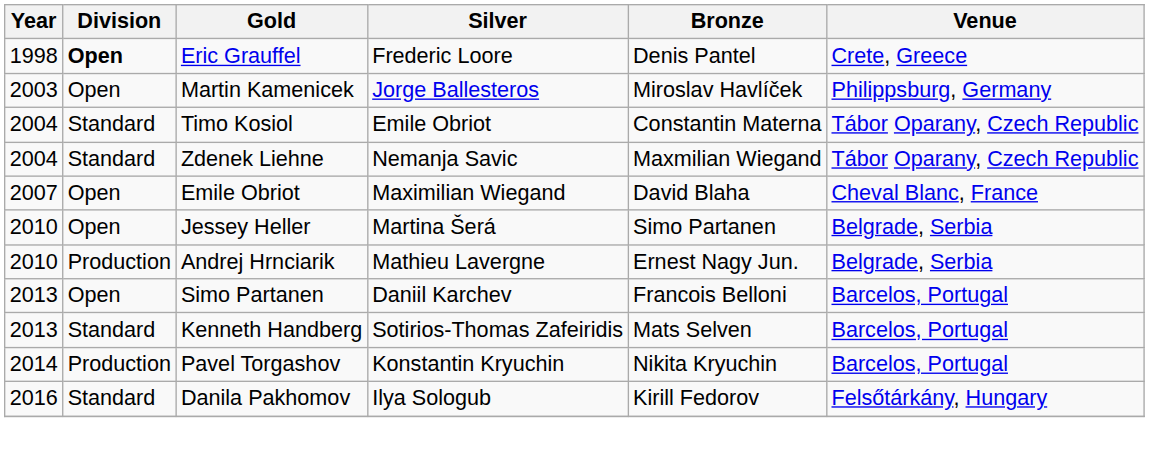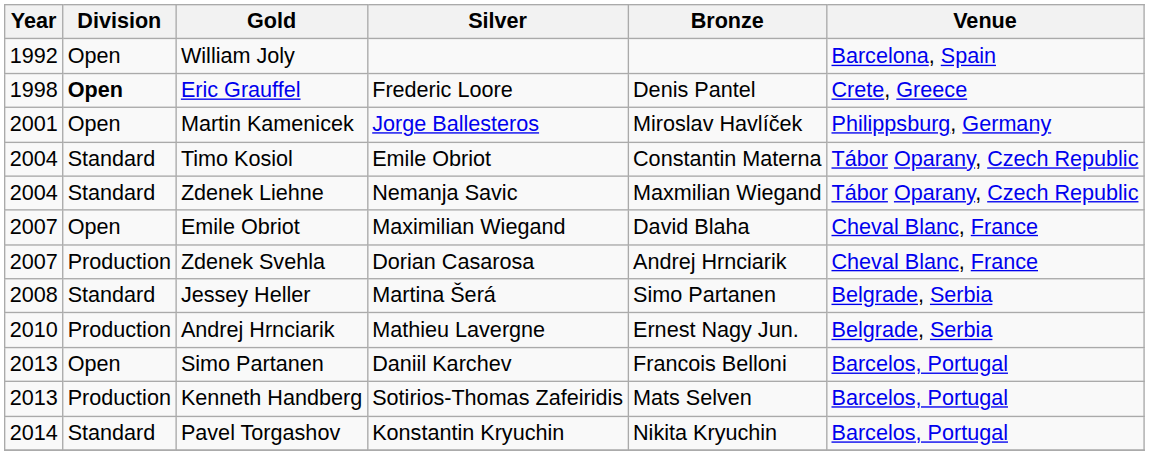 <table class="wikitable sortable" style="text-align: left;">
 <tr>
 <th>Year</th>
 <th>Division</th>
 <th> Gold</th>
 <th> Silver</th>
 <th> Bronze</th>
 <th>Venue</th>
 </tr>
 <tr>
+<td>1992</td>
+<td>Open</td>
+<td> William Joly</td>
+<td></td>
+<td></td>
+<td><a href='#'>Barcelona</a>, <a href='#'>Spain</a></td>
+</tr>
+<tr>
 <td>1998</td>
 <td><strong>Open</strong></td>
 <td> <a href='#'>Eric Grauffel</a></td>
 <td> Frederic Loore</td>
 <td> Denis Pantel</td>
 <td><a href='#'>Crete</a>, <a href='#'>Greece</a></td>
 </tr>
 <tr>
-<td>2003</td>
+<td>2001</td>
 <td>Open</td>
 <td> Martin Kamenicek</td>
 <td> <a href='#'>Jorge Ballesteros</a></td>
 <td> Miroslav Havlíček</td>
 <td><a href='#'>Philippsburg</a>, <a href='#'>Germany</a></td>
 </tr>
 <tr>
 <td>2004</td>
 <td>Standard</td>
 <td> Timo Kosiol</td>
 <td> Emile Obriot</td>
 <td> Constantin Materna</td>
 <td><a href='#'>Tábor</a> <a href='#'>Oparany</a>, <a href='#'>Czech Republic</a></td>
 </tr>
 <tr>
 <td>2004</td>
 <td>Standard</td>
 <td> Zdenek Liehne</td>
 <td> Nemanja Savic</td>
 <td> Maxmilian Wiegand</td>
 <td><a href='#'>Tábor</a> <a href='#'>Oparany</a>, <a href='#'>Czech Republic</a></td>
 </tr>
 <tr>
 <td>2007</td>
 <td>Open</td>
 <td> Emile Obriot</td>
 <td> Maximilian Wiegand</td>
 <td> David Blaha</td>
 <td><a href='#'>Cheval Blanc</a>, <a href='#'>France</a></td>
 </tr>
 <tr>
-<td>2010</td>
-<td>Open</td>
+<td>2007</td>
+<td>Production</td>
+<td> Zdenek Svehla</td>
+<td> Dorian Casarosa</td>
+<td> Andrej Hrnciarik</td>
+<td><a href='#'>Cheval Blanc</a>, <a href='#'>France</a></td>
+</tr>
+<tr>
+<td>2008</td>
+<td>Standard</td>
 <td> Jessey Heller</td>
 <td> Martina Šerá</td>
 <td> Simo Partanen</td>
 <td><a href='#'>Belgrade</a>, <a href='#'>Serbia</a></td>
 </tr>
 <tr>
 <td>2010</td>
 <td>Production</td>
 <td> Andrej Hrnciarik</td>
 <td> Mathieu Lavergne</td>
 <td> Ernest Nagy Jun.</td>
 <td><a href='#'>Belgrade</a>, <a href='#'>Serbia</a></td>
 </tr>
 <tr>
 <td>2013</td>
 <td>Open</td>
 <td> Simo Partanen</td>
 <td> Daniil Karchev</td>
 <td> Francois Belloni</td>
 <td><a href='#'>Barcelos, Portugal</a></td>
 </tr>
 <tr>
 <td>2013</td>
-<td>Standard</td>
+<td>Production</td>
 <td> Kenneth Handberg</td>
 <td> Sotirios-Thomas Zafeiridis</td>
 <td> Mats Selven</td>
 <td><a href='#'>Barcelos, Portugal</a></td>
 </tr>
 <tr>
 <td>2014</td>
-<td>Production</td>
+<td>Standard</td>
 <td> Pavel Torgashov</td>
 <td> Konstantin Kryuchin</td>
 <td> Nikita Kryuchin</td>
 <td><a href='#'>Barcelos, Portugal</a></td>
 </tr>
 <tr>
-<td>2016</td>
-<td>Standard</td>
-<td> Danila Pakhomov</td>
-<td> Ilya Sologub</td>
-<td> Kirill Fedorov</td>
-<td><a href='#'>Felsőtárkány</a>, <a href='#'>Hungary</a></td>
-</tr>
-<tr>
 </tr>
 </table>
